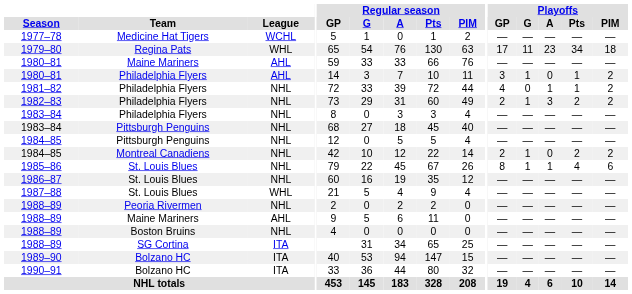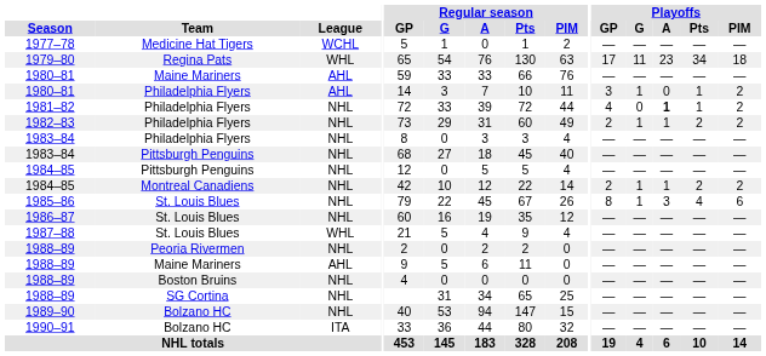 <table border="0" cellpadding="1" cellspacing="0" style="text-align:center; width:60em">
 <tr bgcolor="#e0e0e0">
 <th colspan="3" bgcolor="#ffffff"></th>
 <th rowspan="100" bgcolor="#ffffff"></th>
 <th colspan="5"><a href='#'>Regular season</a></th>
 <th rowspan="100" bgcolor="#ffffff"></th>
 <th colspan="5"><a href='#'>Playoffs</a></th>
 </tr>
 <tr bgcolor="#e0e0e0">
 <th><a href='#'>Season</a></th>
 <th>Team</th>
 <th>League</th>
 <th>GP</th>
 <th><a href='#'>G</a></th>
 <th><a href='#'>A</a></th>
 <th><a href='#'>Pts</a></th>
 <th><a href='#'>PIM</a></th>
 <th>GP</th>
 <th>G</th>
 <th>A</th>
 <th>Pts</th>
 <th>PIM</th>
 </tr>
 <tr>
 <td><a href='#'>1977–78</a></td>
 <td><a href='#'>Medicine Hat Tigers</a></td>
 <td><a href='#'>WCHL</a></td>
 <td>5</td>
 <td>1</td>
 <td>0</td>
 <td>1</td>
 <td>2</td>
 <td>—</td>
 <td>—</td>
 <td>—</td>
 <td>—</td>
 <td>—</td>
 </tr>
 <tr bgcolor="#f0f0f0">
 <td><a href='#'>1979–80</a></td>
 <td><a href='#'>Regina Pats</a></td>
 <td>WHL</td>
 <td>65</td>
 <td>54</td>
 <td>76</td>
 <td>130</td>
 <td>63</td>
 <td>17</td>
 <td>11</td>
 <td>23</td>
 <td>34</td>
 <td>18</td>
 </tr>
 <tr>
 <td><a href='#'>1980–81</a></td>
 <td><a href='#'>Maine Mariners</a></td>
 <td><a href='#'>AHL</a></td>
 <td>59</td>
 <td>33</td>
 <td>33</td>
 <td>66</td>
 <td>76</td>
 <td>—</td>
 <td>—</td>
 <td>—</td>
 <td>—</td>
 <td>—</td>
 </tr>
 <tr bgcolor="#f0f0f0">
 <td><a href='#'>1980–81</a></td>
 <td><a href='#'>Philadelphia Flyers</a></td>
 <td><a href='#'>AHL</a></td>
 <td>14</td>
 <td>3</td>
 <td>7</td>
 <td>10</td>
 <td>11</td>
 <td>3</td>
 <td>1</td>
 <td>0</td>
 <td>1</td>
 <td>2</td>
 </tr>
 <tr>
 <td><a href='#'>1981–82</a></td>
 <td>Philadelphia Flyers</td>
 <td>NHL</td>
 <td>72</td>
 <td>33</td>
 <td>39</td>
 <td>72</td>
 <td>44</td>
 <td>4</td>
 <td>0</td>
-<td>1</td>
+<td><strong>1</strong></td>
 <td>1</td>
 <td>2</td>
 </tr>
 <tr bgcolor="#f0f0f0">
 <td><a href='#'>1982–83</a></td>
 <td>Philadelphia Flyers</td>
 <td>NHL</td>
 <td>73</td>
 <td>29</td>
 <td>31</td>
 <td>60</td>
 <td>49</td>
 <td>2</td>
 <td>1</td>
-<td>3</td>
+<td>1</td>
 <td>2</td>
 <td>2</td>
 </tr>
 <tr>
 <td><a href='#'>1983–84</a></td>
 <td>Philadelphia Flyers</td>
 <td>NHL</td>
 <td>8</td>
 <td>0</td>
 <td>3</td>
 <td>3</td>
 <td>4</td>
 <td>—</td>
 <td>—</td>
 <td>—</td>
 <td>—</td>
 <td>—</td>
 </tr>
 <tr bgcolor="#f0f0f0">
 <td>1983–84</td>
 <td><a href='#'>Pittsburgh Penguins</a></td>
 <td>NHL</td>
 <td>68</td>
 <td>27</td>
 <td>18</td>
 <td>45</td>
 <td>40</td>
 <td>—</td>
 <td>—</td>
 <td>—</td>
 <td>—</td>
 <td>—</td>
 </tr>
 <tr>
 <td><a href='#'>1984–85</a></td>
 <td>Pittsburgh Penguins</td>
 <td>NHL</td>
 <td>12</td>
 <td>0</td>
 <td>5</td>
 <td>5</td>
 <td>4</td>
 <td>—</td>
 <td>—</td>
 <td>—</td>
 <td>—</td>
 <td>—</td>
 </tr>
 <tr bgcolor="#f0f0f0">
 <td>1984–85</td>
 <td><a href='#'>Montreal Canadiens</a></td>
 <td>NHL</td>
 <td>42</td>
 <td>10</td>
 <td>12</td>
 <td>22</td>
 <td>14</td>
 <td>2</td>
 <td>1</td>
-<td>0</td>
+<td>1</td>
 <td>2</td>
 <td>2</td>
 </tr>
 <tr>
 <td><a href='#'>1985–86</a></td>
 <td><a href='#'>St. Louis Blues</a></td>
 <td>NHL</td>
 <td>79</td>
 <td>22</td>
 <td>45</td>
 <td>67</td>
 <td>26</td>
 <td>8</td>
 <td>1</td>
-<td>1</td>
+<td>3</td>
 <td>4</td>
 <td>6</td>
 </tr>
 <tr bgcolor="#f0f0f0">
 <td><a href='#'>1986–87</a></td>
 <td>St. Louis Blues</td>
 <td>NHL</td>
 <td>60</td>
 <td>16</td>
 <td>19</td>
 <td>35</td>
 <td>12</td>
 <td>—</td>
 <td>—</td>
 <td>—</td>
 <td>—</td>
 <td>—</td>
 </tr>
 <tr>
 <td><a href='#'>1987–88</a></td>
 <td>St. Louis Blues</td>
 <td>WHL</td>
 <td>21</td>
 <td>5</td>
 <td>4</td>
 <td>9</td>
 <td>4</td>
 <td>—</td>
 <td>—</td>
 <td>—</td>
 <td>—</td>
 <td>—</td>
 </tr>
 <tr bgcolor="#f0f0f0">
 <td><a href='#'>1988–89</a></td>
 <td><a href='#'>Peoria Rivermen</a></td>
 <td>NHL</td>
 <td>2</td>
 <td>0</td>
 <td>2</td>
 <td>2</td>
 <td>0</td>
 <td>—</td>
 <td>—</td>
 <td>—</td>
 <td>—</td>
 <td>—</td>
 </tr>
 <tr>
 <td><a href='#'>1988–89</a></td>
 <td>Maine Mariners</td>
 <td>AHL</td>
 <td>9</td>
 <td>5</td>
 <td>6</td>
 <td>11</td>
 <td>0</td>
 <td>—</td>
 <td>—</td>
 <td>—</td>
 <td>—</td>
 <td>—</td>
 </tr>
 <tr bgcolor="#f0f0f0">
 <td><a href='#'>1988–89</a></td>
 <td>Boston Bruins</td>
 <td>NHL</td>
 <td>4</td>
 <td>0</td>
 <td>0</td>
 <td>0</td>
 <td>0</td>
 <td>—</td>
 <td>—</td>
 <td>—</td>
 <td>—</td>
 <td>—</td>
 </tr>
 <tr>
 <td><a href='#'>1988–89</a></td>
 <td><a href='#'>SG Cortina</a></td>
-<td><a href='#'>ITA</a></td>
+<td>NHL</td>
 <td 31></td>
 <td>31</td>
 <td>34</td>
 <td>65</td>
 <td>25</td>
 <td>—</td>
 <td>—</td>
 <td>—</td>
 <td>—</td>
 <td>—</td>
 </tr>
 <tr bgcolor="#f0f0f0">
 <td><a href='#'>1989–90</a></td>
 <td><a href='#'>Bolzano HC</a></td>
-<td>ITA</td>
+<td>NHL</td>
 <td>40</td>
 <td>53</td>
 <td>94</td>
 <td>147</td>
 <td>15</td>
 <td>—</td>
 <td>—</td>
 <td>—</td>
 <td>—</td>
 <td>—</td>
 </tr>
 <tr>
 <td><a href='#'>1990–91</a></td>
 <td>Bolzano HC</td>
 <td>ITA</td>
 <td>33</td>
 <td>36</td>
 <td>44</td>
 <td>80</td>
 <td>32</td>
 <td>—</td>
 <td>—</td>
 <td>—</td>
 <td>—</td>
 <td>—</td>
 </tr>
 <tr bgcolor="#e0e0e0">
 <th colspan="3">NHL totals</th>
 <th>453</th>
 <th>145</th>
 <th>183</th>
 <th>328</th>
 <th>208</th>
 <th>19</th>
 <th>4</th>
 <th>6</th>
 <th>10</th>
 <th>14</th>
 </tr>
 </table>
